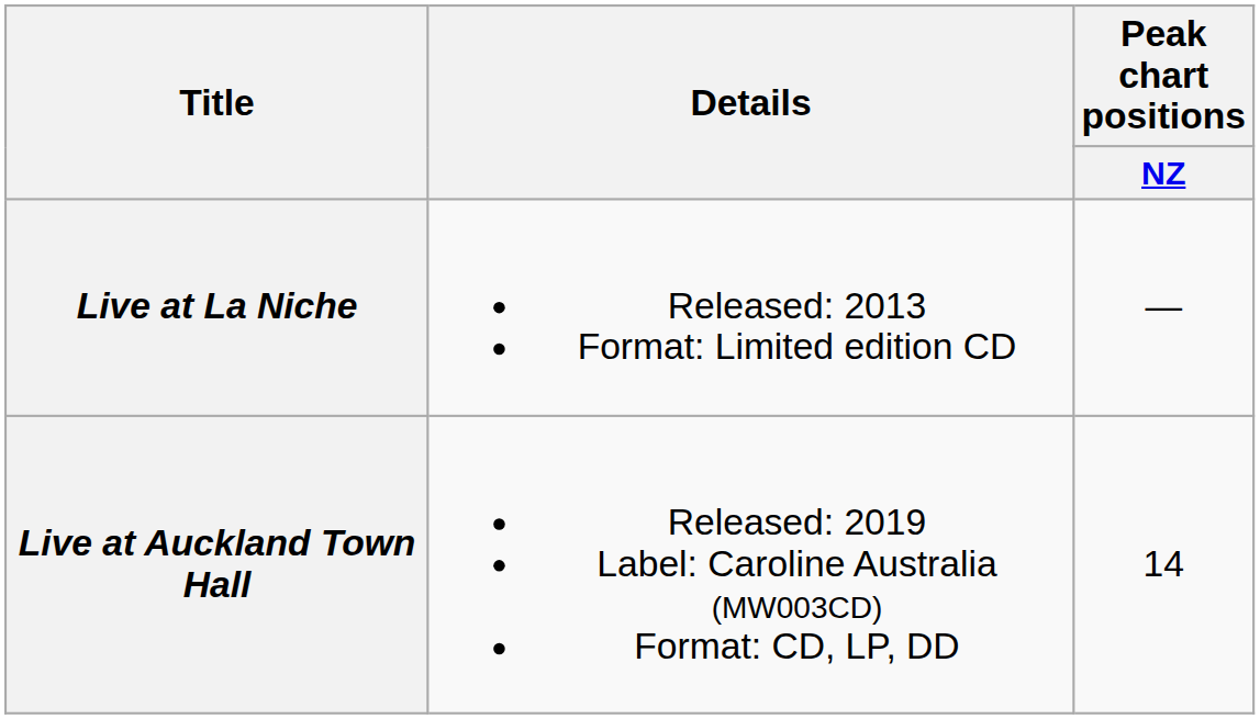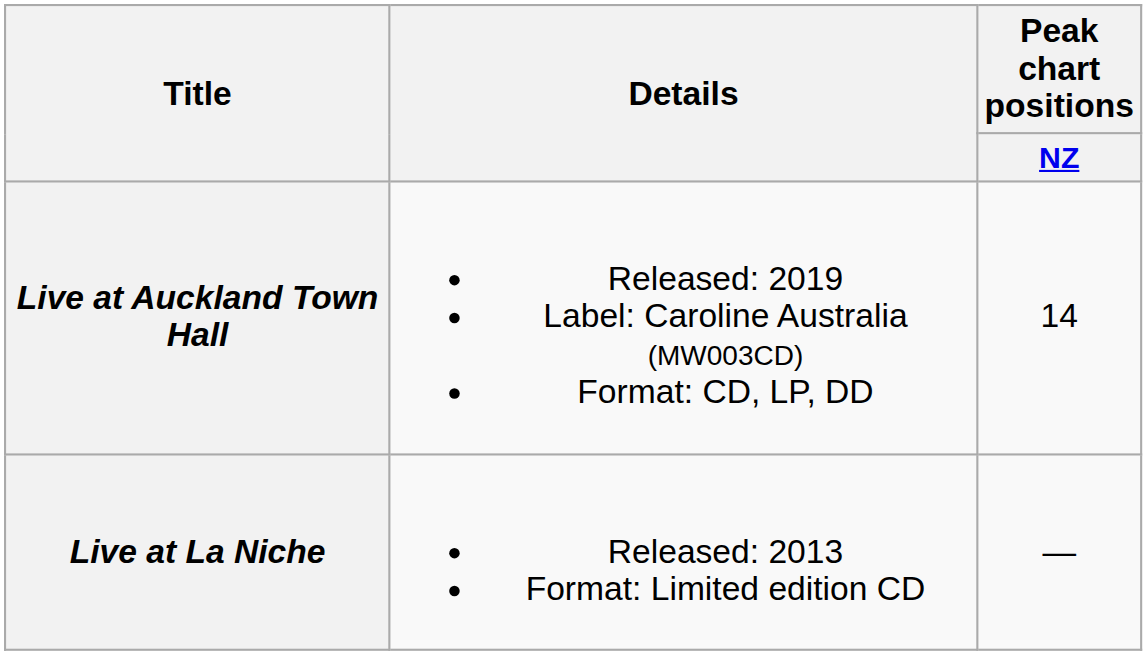 <table class="wikitable plainrowheaders" style="text-align:center;" border="1">
 <tr>
 <th scope="col" rowspan="2" style="width:11em;">Title</th>
 <th scope="col" rowspan="2" style="width:17em;">Details</th>
 <th scope="col" colspan="1">Peak chart positions</th>
 </tr>
 <tr>
 <th scope="col" style="width:3em;font-size:90%;"><a href='#'>NZ</a><br></th>
 </tr>
 <tr>
+<th scope="row"><em>Live at Auckland Town Hall</em></th>
+<td><br><ul><li>Released: 2019</li><li>Label: Caroline Australia <small>(MW003CD)</small></li><li>Format: CD, LP, DD</li></ul></td>
+<td>14</td>
+</tr>
+<tr>
 <th scope="row"><em>Live at La Niche</em></th>
 <td><br><ul><li>Released: 2013</li><li>Format: Limited edition CD</li></ul></td>
 <td>—</td>
 </tr>
-<tr>
-<th scope="row"><em>Live at Auckland Town Hall</em></th>
-<td><br><ul><li>Released: 2019</li><li>Label: Caroline Australia <small>(MW003CD)</small></li><li>Format: CD, LP, DD</li></ul></td>
-<td>14</td>
-</tr>
 </table>
